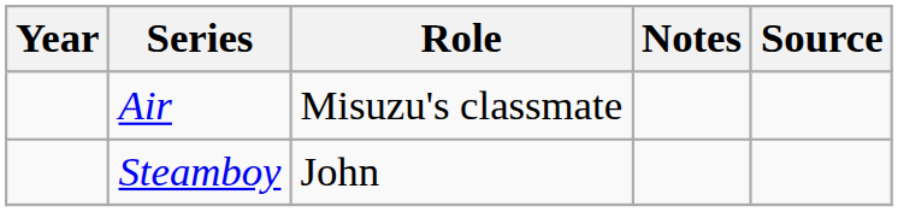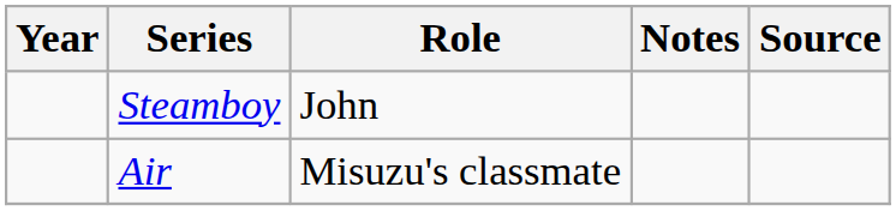 <table class="wikitable sortable plainrowheaders">
 <tr>
 <th>Year</th>
 <th>Series</th>
 <th>Role</th>
 <th class="unsortable">Notes</th>
 <th class="unsortable">Source</th>
 </tr>
 <tr>
 <td></td>
+<td><em><a href='#'>Steamboy</a></em></td>
+<td>John</td>
+<td></td>
+<td></td>
+</tr>
+<tr>
+<td></td>
 <td><em><a href='#'>Air</a></em></td>
 <td>Misuzu's classmate</td>
 <td></td>
 <td></td>
 </tr>
 <tr>
-<td></td>
-<td><em><a href='#'>Steamboy</a></em></td>
-<td>John</td>
-<td></td>
-<td></td>
-</tr>
-<tr>
 </tr>
 </table>
